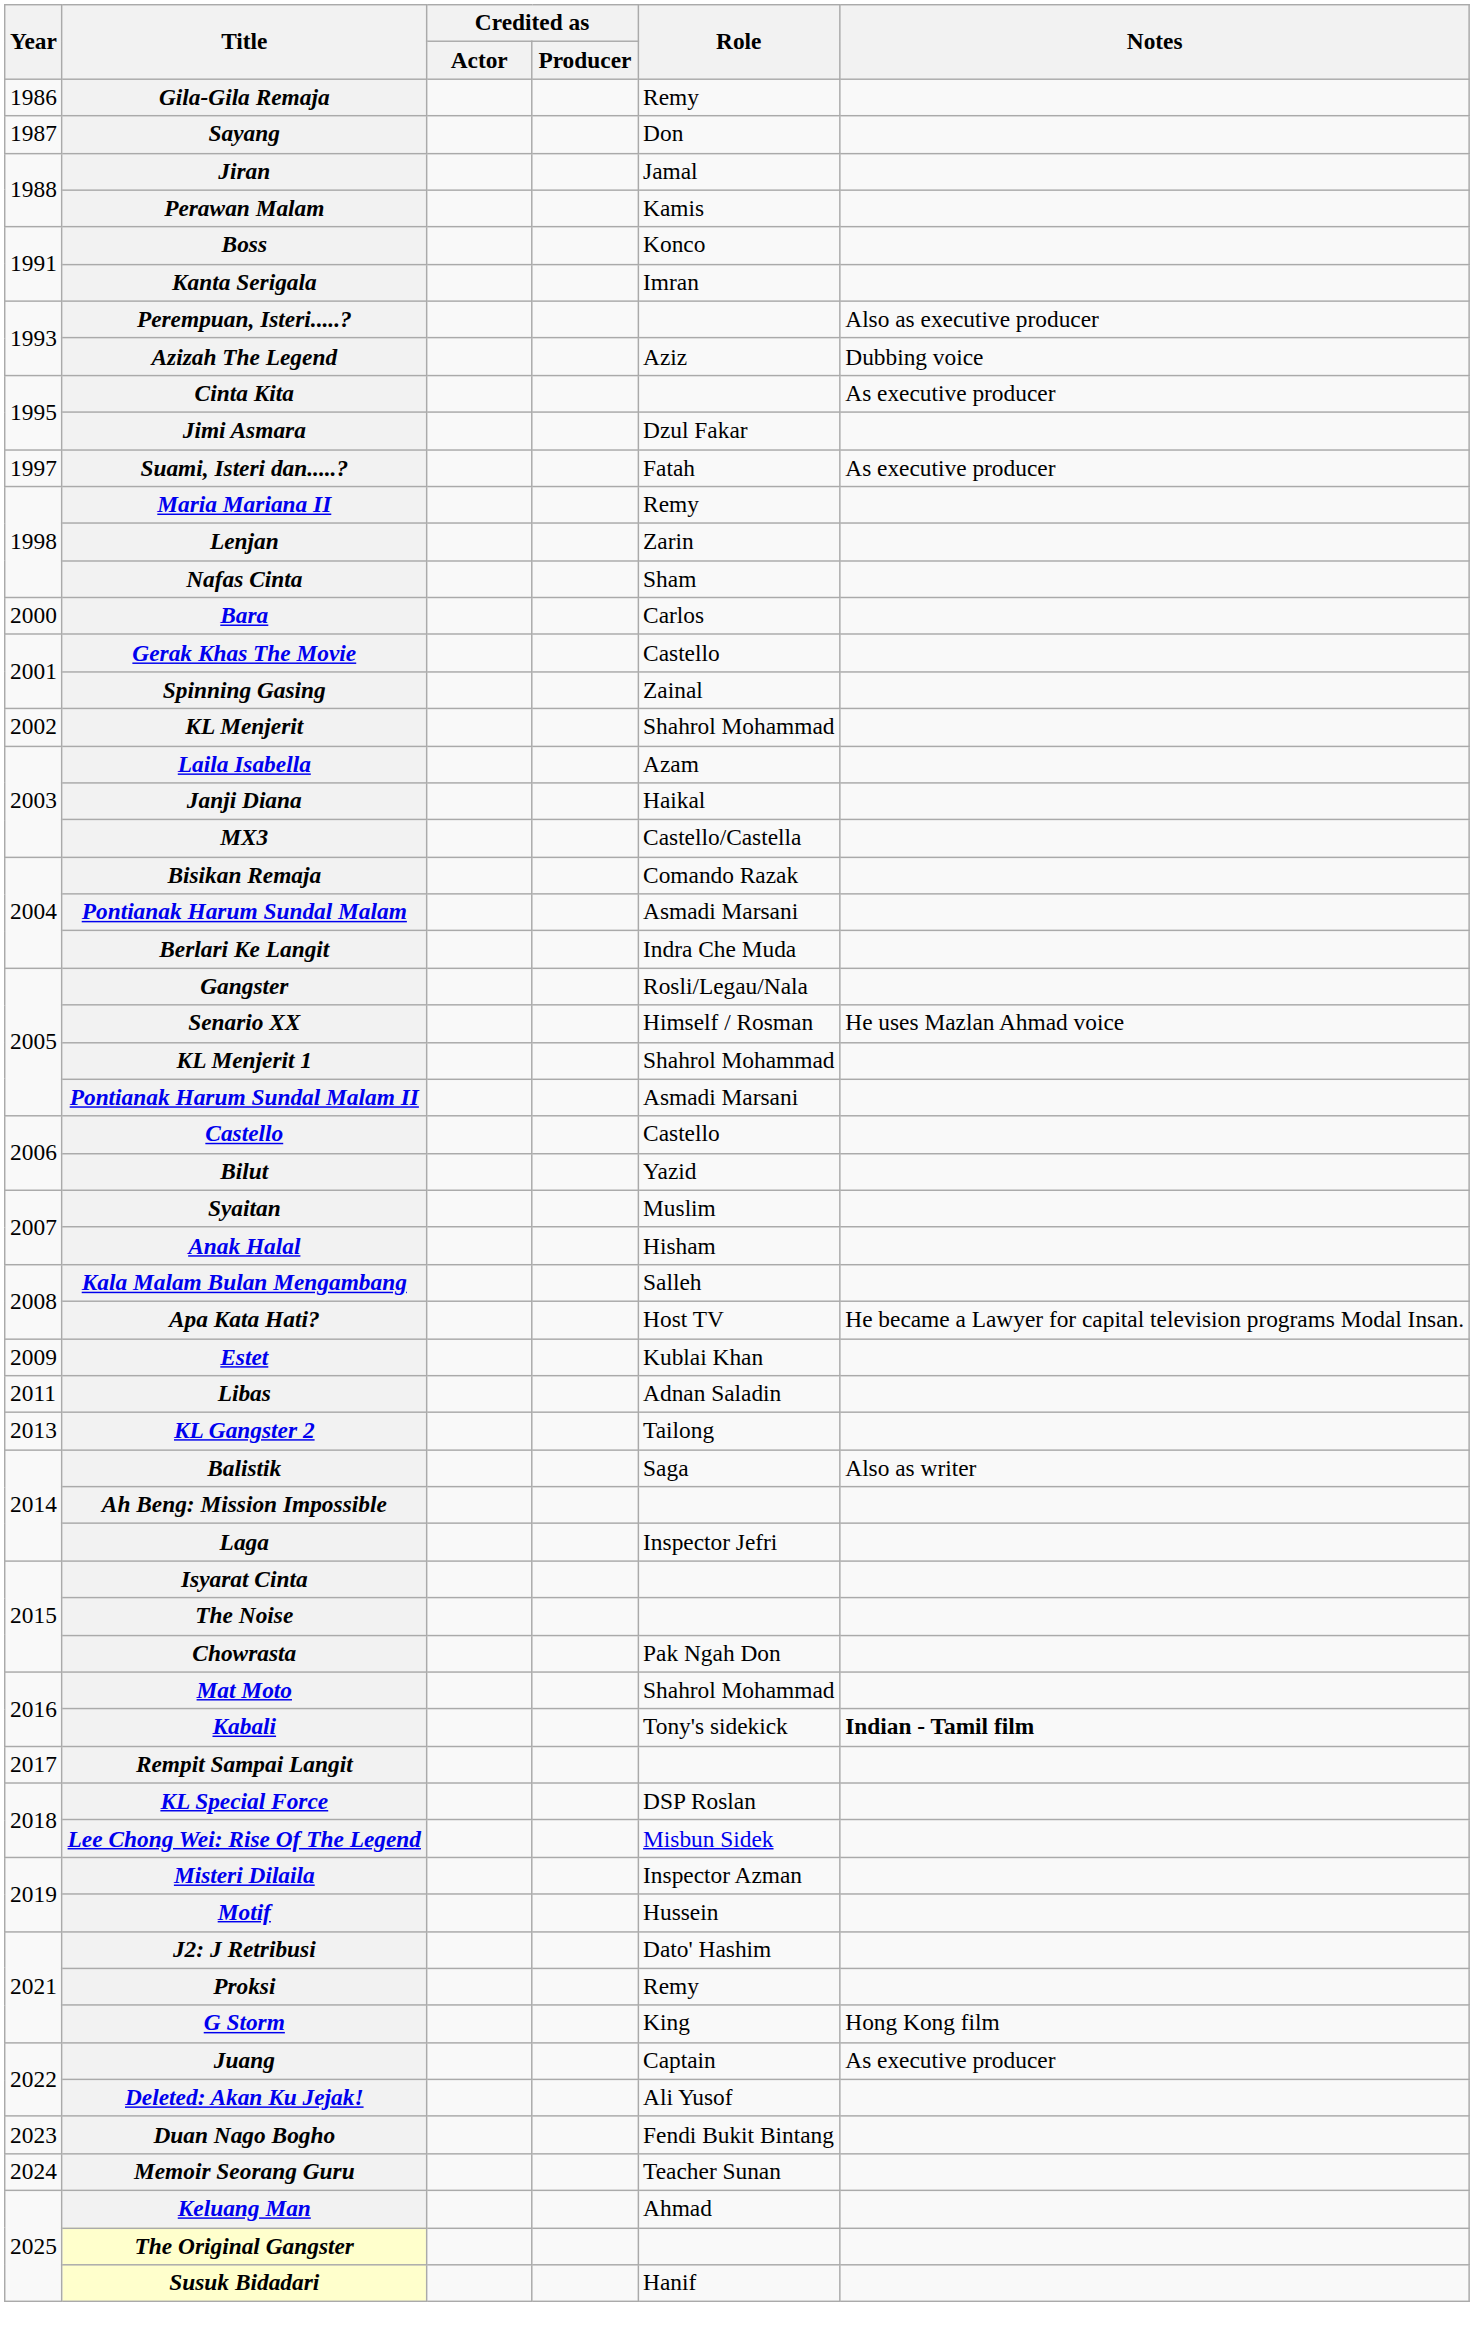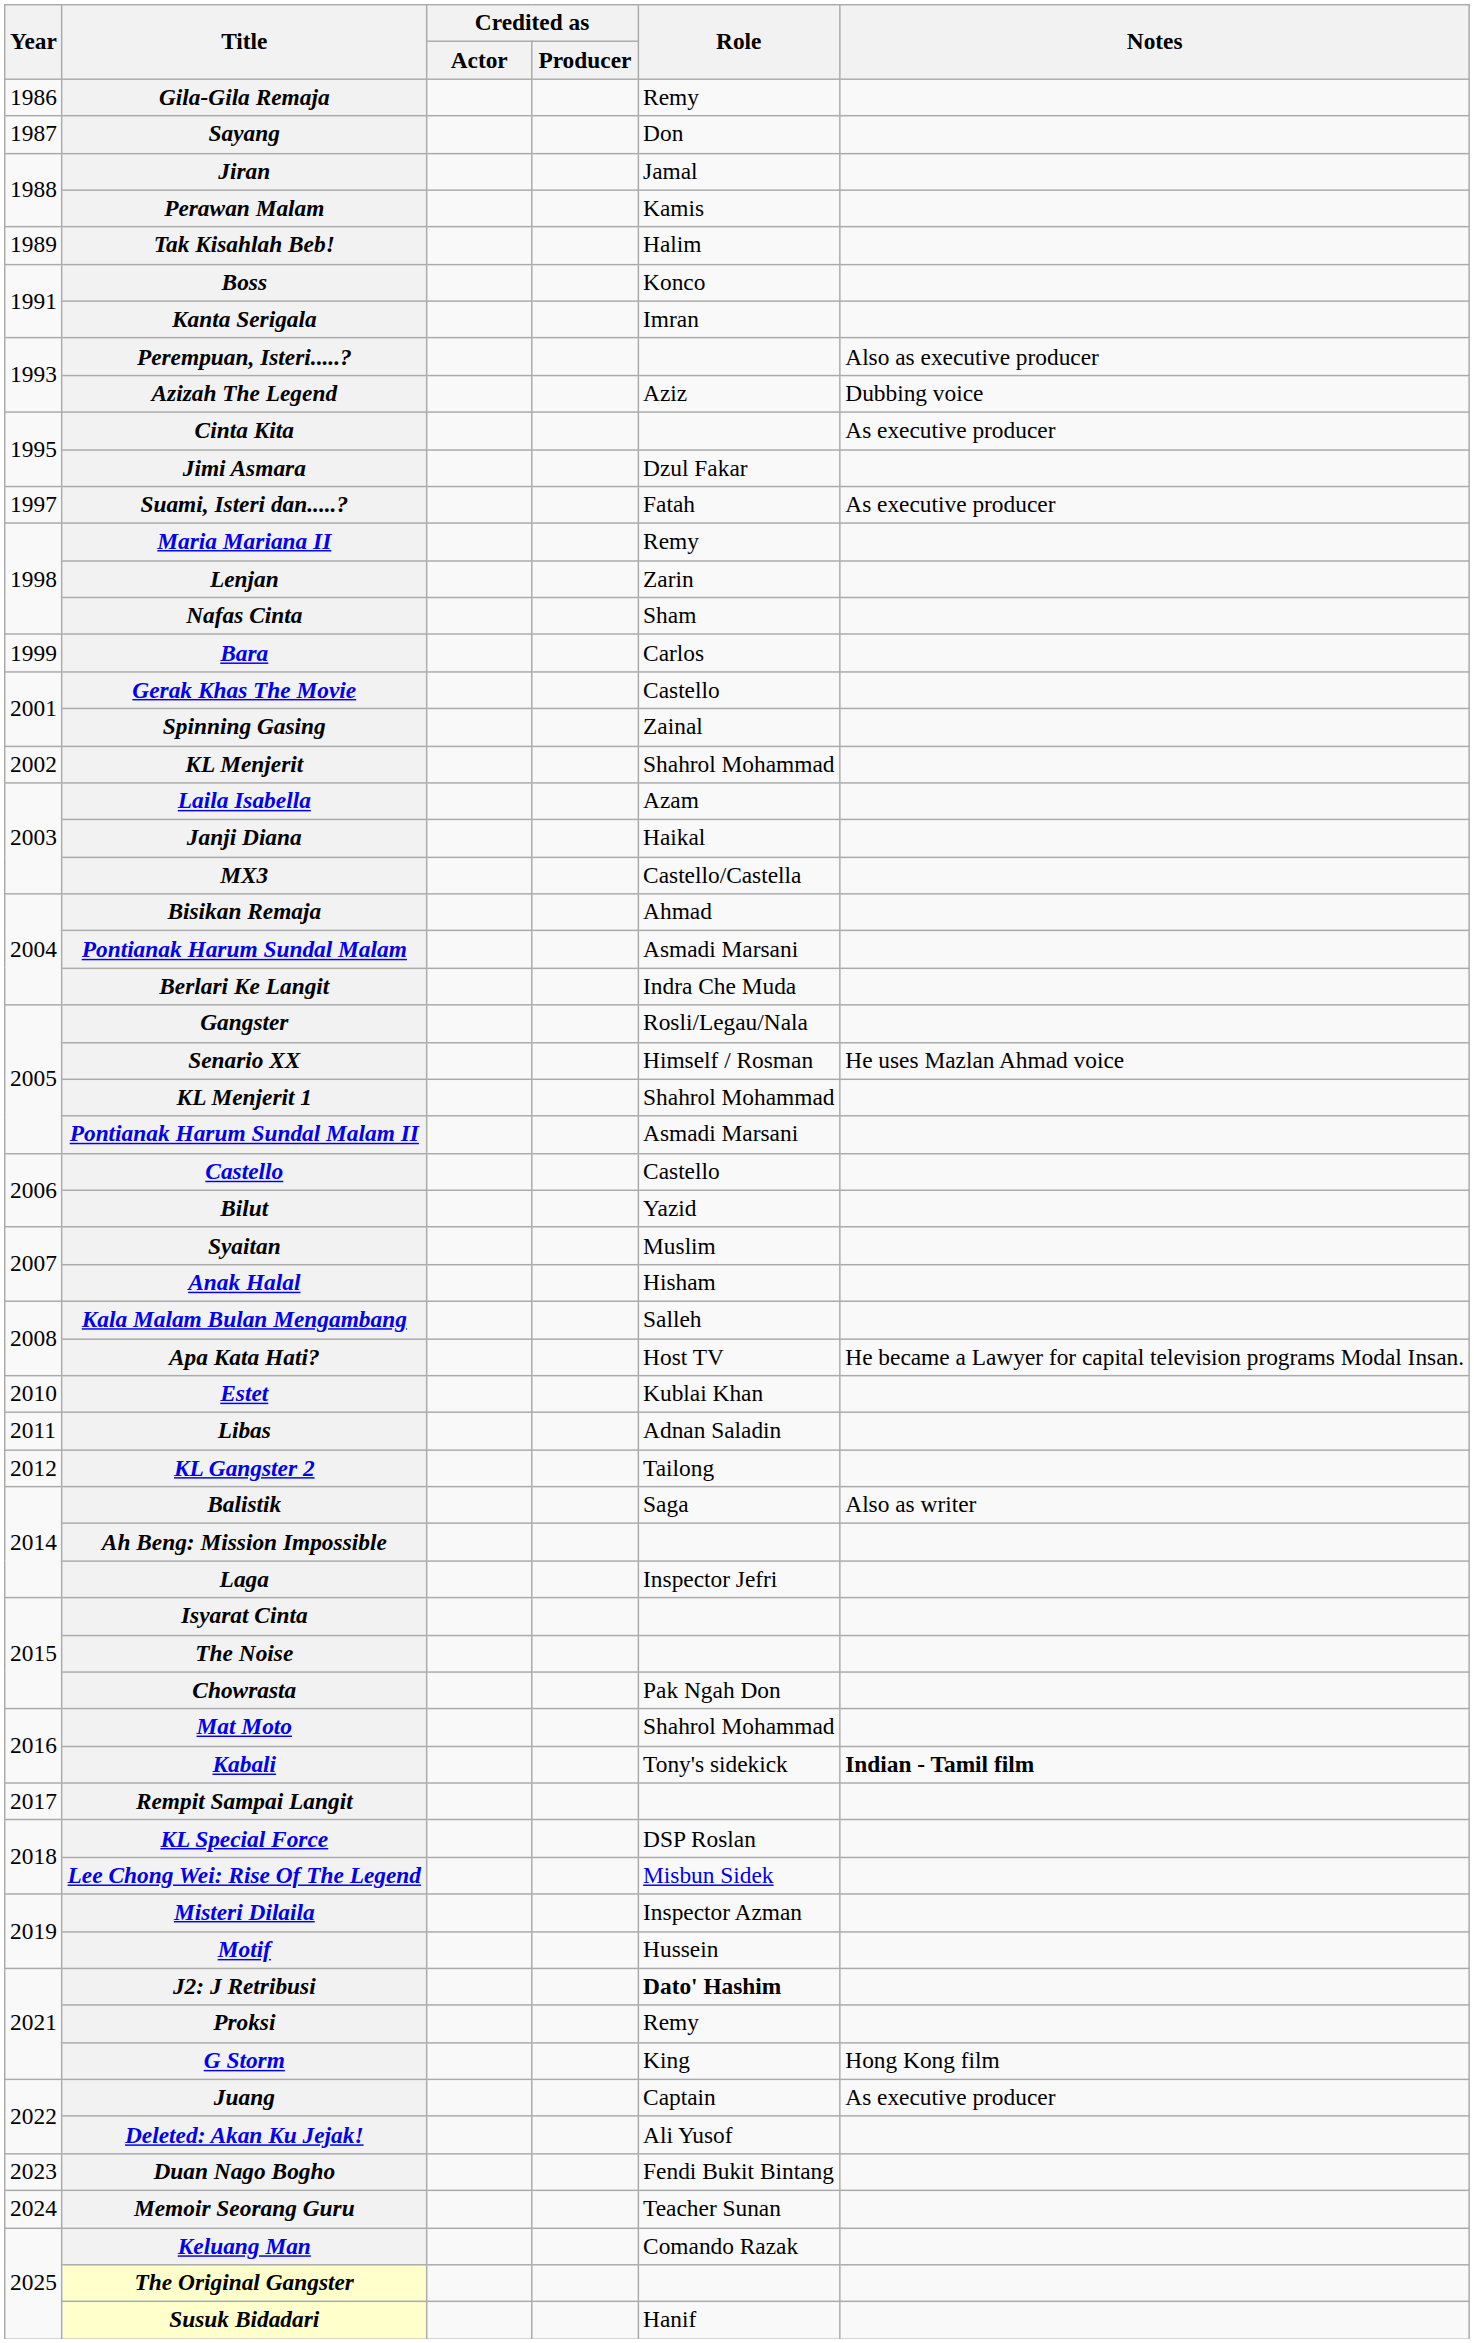 <table class="wikitable">
 <tr>
 <th rowspan="2">Year</th>
 <th rowspan="2">Title</th>
 <th colspan="2">Credited as</th>
 <th rowspan="2">Role</th>
 <th rowspan="2">Notes</th>
 </tr>
 <tr>
 <th width="65">Actor</th>
 <th width="65">Producer</th>
 </tr>
 <tr>
 <td>1986</td>
 <th><em>Gila-Gila Remaja</em></th>
 <td></td>
 <td></td>
 <td>Remy</td>
 <td></td>
 </tr>
 <tr>
 <td>1987</td>
 <th><em>Sayang</em></th>
 <td></td>
 <td></td>
 <td>Don</td>
 <td></td>
 </tr>
 <tr>
 <td rowspan="2">1988</td>
 <th><em>Jiran</em></th>
 <td></td>
 <td></td>
 <td>Jamal</td>
 <td></td>
 </tr>
 <tr>
 <th><em>Perawan Malam</em></th>
 <td></td>
 <td></td>
 <td>Kamis</td>
+<td></td>
+</tr>
+<tr>
+<td>1989</td>
+<th><em>Tak Kisahlah Beb!</em></th>
+<td></td>
+<td></td>
+<td>Halim</td>
 <td></td>
 </tr>
 <tr>
 <td rowspan="2">1991</td>
 <th><em>Boss</em></th>
 <td></td>
 <td></td>
 <td>Konco</td>
 <td></td>
 </tr>
 <tr>
 <th><em>Kanta Serigala</em></th>
 <td></td>
 <td></td>
 <td>Imran</td>
 <td></td>
 </tr>
 <tr>
 <td rowspan="2">1993</td>
 <th><em>Perempuan, Isteri.....?</em></th>
 <td></td>
 <td></td>
 <td></td>
 <td>Also as executive producer</td>
 </tr>
 <tr>
 <th><em>Azizah The Legend</em></th>
 <td></td>
 <td></td>
 <td>Aziz</td>
 <td>Dubbing voice</td>
 </tr>
 <tr>
 <td rowspan="2">1995</td>
 <th><em>Cinta Kita</em></th>
 <td></td>
 <td></td>
 <td></td>
 <td>As executive producer</td>
 </tr>
 <tr>
 <th><em>Jimi Asmara</em></th>
 <td></td>
 <td></td>
 <td>Dzul Fakar</td>
 <td></td>
 </tr>
 <tr>
 <td>1997</td>
 <th><em>Suami, Isteri dan.....?</em></th>
 <td></td>
 <td></td>
 <td>Fatah</td>
 <td>As executive producer</td>
 </tr>
 <tr>
 <td rowspan="3">1998</td>
 <th><em><a href='#'>Maria Mariana II</a></em></th>
 <td></td>
 <td></td>
 <td>Remy</td>
 <td></td>
 </tr>
 <tr>
 <th><em>Lenjan</em></th>
 <td></td>
 <td></td>
 <td>Zarin</td>
 <td></td>
 </tr>
 <tr>
 <th><em>Nafas Cinta</em></th>
 <td></td>
 <td></td>
 <td>Sham</td>
 <td></td>
 </tr>
 <tr>
-<td>2000</td>
+<td>1999</td>
 <th><em><a href='#'>Bara</a></em></th>
 <td></td>
 <td></td>
 <td>Carlos</td>
 <td></td>
 </tr>
 <tr>
 <td rowspan="2">2001</td>
 <th><em><a href='#'>Gerak Khas The Movie</a></em></th>
 <td></td>
 <td></td>
 <td>Castello</td>
 <td></td>
 </tr>
 <tr>
 <th><em>Spinning Gasing</em></th>
 <td></td>
 <td></td>
 <td>Zainal</td>
 <td></td>
 </tr>
 <tr>
 <td>2002</td>
 <th><em>KL Menjerit</em></th>
 <td></td>
 <td></td>
 <td>Shahrol Mohammad</td>
 <td></td>
 </tr>
 <tr>
 <td rowspan="3">2003</td>
 <th><em><a href='#'>Laila Isabella</a></em></th>
 <td></td>
 <td></td>
 <td>Azam</td>
 <td></td>
 </tr>
 <tr>
 <th><em>Janji Diana</em></th>
 <td></td>
 <td></td>
 <td>Haikal</td>
 <td></td>
 </tr>
 <tr>
 <th><em>MX3</em></th>
 <td></td>
 <td></td>
 <td>Castello/Castella</td>
 <td></td>
 </tr>
 <tr>
 <td rowspan="3">2004</td>
 <th><em>Bisikan Remaja</em></th>
 <td></td>
 <td></td>
-<td>Comando Razak</td>
+<td>Ahmad</td>
 <td></td>
 </tr>
 <tr>
 <th><em><a href='#'>Pontianak Harum Sundal Malam</a></em></th>
 <td></td>
 <td></td>
 <td>Asmadi Marsani</td>
 <td></td>
 </tr>
 <tr>
 <th><em>Berlari Ke Langit</em></th>
 <td></td>
 <td></td>
 <td>Indra Che Muda</td>
 <td></td>
 </tr>
 <tr>
 <td rowspan="4">2005</td>
 <th><em>Gangster</em></th>
 <td></td>
 <td></td>
 <td>Rosli/Legau/Nala</td>
 <td></td>
 </tr>
 <tr>
 <th><em>Senario XX</em></th>
 <td></td>
 <td></td>
 <td>Himself / Rosman</td>
 <td>He uses Mazlan Ahmad voice</td>
 </tr>
 <tr>
 <th><em>KL Menjerit 1</em></th>
 <td></td>
 <td></td>
 <td>Shahrol Mohammad</td>
 <td></td>
 </tr>
 <tr>
 <th><em><a href='#'>Pontianak Harum Sundal Malam II</a></em></th>
 <td></td>
 <td></td>
 <td>Asmadi Marsani</td>
 <td></td>
 </tr>
 <tr>
 <td rowspan="2">2006</td>
 <th><em><a href='#'>Castello</a></em></th>
 <td></td>
 <td></td>
 <td>Castello</td>
 <td></td>
 </tr>
 <tr>
 <th><em>Bilut</em></th>
 <td></td>
 <td></td>
 <td>Yazid</td>
 <td></td>
 </tr>
 <tr>
 <td rowspan="2">2007</td>
 <th><em>Syaitan</em></th>
 <td></td>
 <td></td>
 <td>Muslim</td>
 <td></td>
 </tr>
 <tr>
 <th><em><a href='#'>Anak Halal</a></em></th>
 <td></td>
 <td></td>
 <td>Hisham</td>
 <td></td>
 </tr>
 <tr>
 <td rowspan="2">2008</td>
 <th><em><a href='#'>Kala Malam Bulan Mengambang</a></em></th>
 <td></td>
 <td></td>
 <td>Salleh</td>
 <td></td>
 </tr>
 <tr>
 <th><em>Apa Kata Hati?</em></th>
 <td></td>
 <td></td>
 <td>Host TV</td>
 <td>He became a Lawyer for capital television programs Modal Insan.</td>
 </tr>
 <tr>
-<td>2009</td>
+<td>2010</td>
 <th><em><a href='#'>Estet</a></em></th>
 <td></td>
 <td></td>
 <td>Kublai Khan</td>
 <td></td>
 </tr>
 <tr>
 <td>2011</td>
 <th><em>Libas</em></th>
 <td></td>
 <td></td>
 <td>Adnan Saladin</td>
 <td></td>
 </tr>
 <tr>
-<td>2013</td>
+<td>2012</td>
 <th><em><a href='#'>KL Gangster 2</a></em></th>
 <td></td>
 <td></td>
 <td>Tailong</td>
 <td></td>
 </tr>
 <tr>
 <td rowspan="3">2014</td>
 <th><em>Balistik</em></th>
 <td></td>
 <td></td>
 <td>Saga</td>
 <td>Also as writer</td>
 </tr>
 <tr>
 <th><em>Ah Beng: Mission Impossible</em></th>
 <td></td>
 <td></td>
 <td></td>
 <td></td>
 </tr>
 <tr>
 <th><em>Laga</em></th>
 <td></td>
 <td></td>
 <td>Inspector Jefri</td>
 <td></td>
 </tr>
 <tr>
 <td rowspan="3">2015</td>
 <th><em>Isyarat Cinta</em></th>
 <td></td>
 <td></td>
 <td></td>
 <td></td>
 </tr>
 <tr>
 <th><em>The Noise</em></th>
 <td></td>
 <td></td>
 <td></td>
 <td></td>
 </tr>
 <tr>
 <th><em>Chowrasta</em></th>
 <td></td>
 <td></td>
 <td>Pak Ngah Don</td>
 <td></td>
 </tr>
 <tr>
 <td rowspan="2">2016</td>
 <th><em><a href='#'>Mat Moto</a></em></th>
 <td></td>
 <td></td>
 <td>Shahrol Mohammad</td>
 <td></td>
 </tr>
 <tr>
 <th><em><a href='#'>Kabali</a></em></th>
 <td></td>
 <td></td>
 <td>Tony's sidekick</td>
 <td><strong>Indian - Tamil film</strong></td>
 </tr>
 <tr>
 <td>2017</td>
 <th><em>Rempit Sampai Langit</em></th>
 <td></td>
 <td></td>
 <td></td>
 <td></td>
 </tr>
 <tr>
 <td rowspan="2">2018</td>
 <th><em><a href='#'>KL Special Force</a></em></th>
 <td></td>
 <td></td>
 <td>DSP Roslan</td>
 <td></td>
 </tr>
 <tr>
 <th><em><a href='#'>Lee Chong Wei: Rise Of The Legend</a></em></th>
 <td></td>
 <td></td>
 <td><a href='#'>Misbun Sidek</a></td>
 <td></td>
 </tr>
 <tr>
 <td rowspan="2">2019</td>
 <th><em><a href='#'>Misteri Dilaila</a></em></th>
 <td></td>
 <td></td>
 <td>Inspector Azman</td>
 <td></td>
 </tr>
 <tr>
 <th><em><a href='#'>Motif</a></em></th>
 <td></td>
 <td></td>
 <td>Hussein</td>
 <td></td>
 </tr>
 <tr>
 <td rowspan="3">2021</td>
 <th><em>J2: J Retribusi</em></th>
 <td></td>
 <td></td>
-<td>Dato' Hashim</td>
+<td><strong>Dato' Hashim</strong></td>
 <td></td>
 </tr>
 <tr>
 <th><em>Proksi</em></th>
 <td></td>
 <td></td>
 <td>Remy</td>
 <td></td>
 </tr>
 <tr>
 <th><em><a href='#'>G Storm</a></em></th>
 <td></td>
 <td></td>
 <td>King</td>
 <td>Hong Kong film</td>
 </tr>
 <tr>
 <td rowspan="2">2022</td>
 <th><em>Juang</em></th>
 <td></td>
 <td></td>
 <td>Captain</td>
 <td>As executive producer</td>
 </tr>
 <tr>
 <th><em><a href='#'>Deleted: Akan Ku Jejak!</a></em></th>
 <td></td>
 <td></td>
 <td>Ali Yusof</td>
 <td></td>
 </tr>
 <tr>
 <td>2023</td>
 <th><em>Duan Nago Bogho</em></th>
 <td></td>
 <td></td>
 <td>Fendi Bukit Bintang</td>
 <td></td>
 </tr>
 <tr>
 <td>2024</td>
 <th><em>Memoir Seorang Guru</em></th>
 <td></td>
 <td></td>
 <td>Teacher Sunan</td>
 <td></td>
 </tr>
 <tr>
 <td rowspan="3">2025</td>
 <th><em><a href='#'>Keluang Man</a></em></th>
 <td></td>
 <td></td>
-<td>Ahmad</td>
+<td>Comando Razak</td>
 <td></td>
 </tr>
 <tr>
 <th style="background:#FFFFCC;"><em>The Original Gangster</em></th>
 <td></td>
 <td></td>
 <td></td>
 <td></td>
 </tr>
 <tr>
 <th style="background:#FFFFCC;"><em>Susuk Bidadari</em></th>
 <td></td>
 <td></td>
 <td>Hanif</td>
 <td></td>
 </tr>
 </table>
